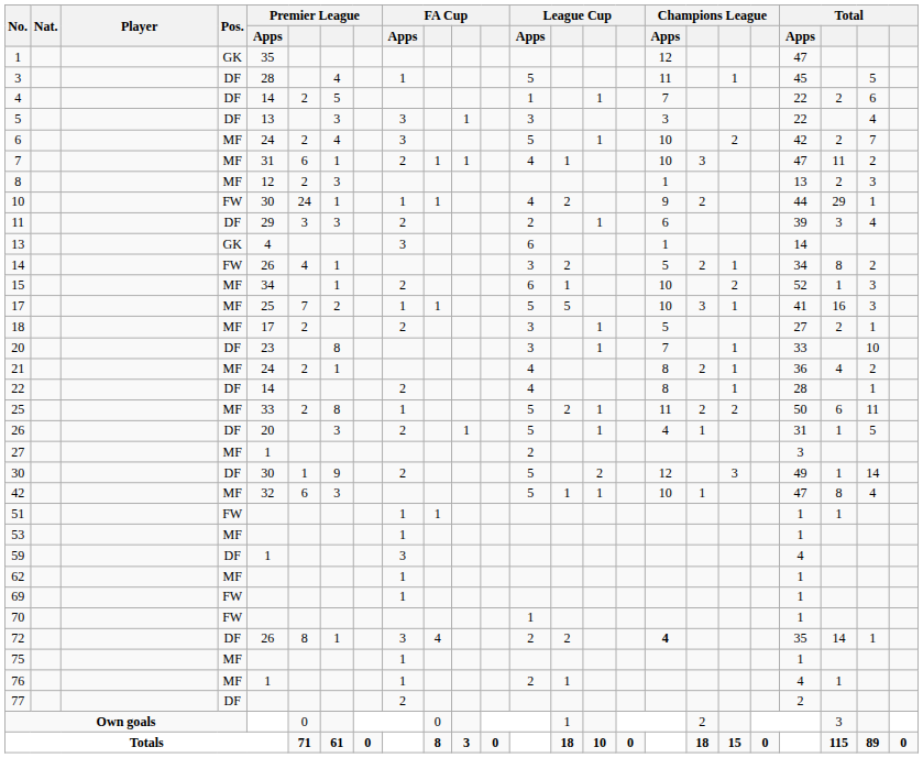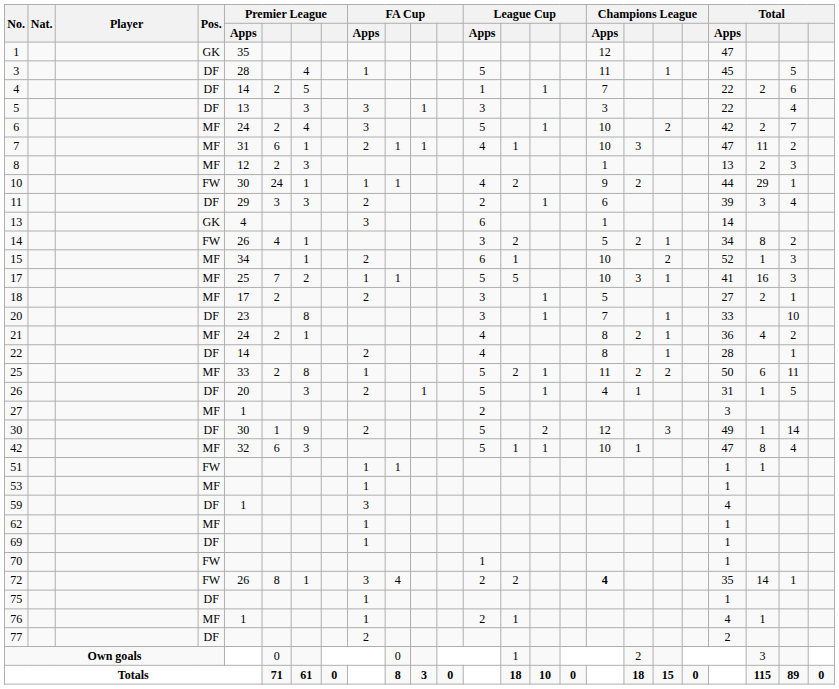 <table class="wikitable sortable alternance" style="font-size:80%; text-align:center; line-height:14px; width:100%;">
 <tr>
 <th rowspan="2" style="width:10px;">No.</th>
 <th rowspan="2" style="width:10px;">Nat.</th>
 <th rowspan="2" scope="col" style="width:275px;">Player</th>
 <th rowspan="2" style="width:10px;">Pos.</th>
 <th colspan="4">Premier League</th>
 <th colspan="4">FA Cup</th>
 <th colspan="4">League Cup</th>
 <th colspan="4">Champions League</th>
 <th colspan="4">Total</th>
 </tr>
 <tr style="text-align:center;">
 <th width=40>Apps</th>
 <th width=40></th>
 <th width=40></th>
 <th width=40></th>
 <th width=40>Apps</th>
 <th width=40></th>
 <th width=40></th>
 <th width=40></th>
 <th width=40>Apps</th>
 <th width=40></th>
 <th width=40></th>
 <th width=40></th>
 <th width=40>Apps</th>
 <th width=40></th>
 <th width=40></th>
 <th width=40></th>
 <th width=40>Apps</th>
 <th width=40></th>
 <th width=40></th>
 <th width=40></th>
 </tr>
 <tr>
 <td>1</td>
 <td></td>
 <td></td>
 <td>GK</td>
 <td>35</td>
 <td></td>
 <td></td>
 <td></td>
 <td></td>
 <td></td>
 <td></td>
 <td></td>
 <td></td>
 <td></td>
 <td></td>
 <td></td>
 <td>12</td>
 <td></td>
 <td></td>
 <td></td>
 <td>47</td>
 <td></td>
 <td></td>
 <td></td>
 </tr>
 <tr>
 <td>3</td>
 <td></td>
 <td></td>
 <td>DF</td>
 <td>28</td>
 <td></td>
 <td>4</td>
 <td></td>
 <td>1</td>
 <td></td>
 <td></td>
 <td></td>
 <td>5</td>
 <td></td>
 <td></td>
 <td></td>
 <td>11</td>
 <td></td>
 <td>1</td>
 <td></td>
 <td>45</td>
 <td></td>
 <td>5</td>
 <td></td>
 </tr>
 <tr>
 <td>4</td>
 <td></td>
 <td></td>
 <td>DF</td>
 <td>14</td>
 <td>2</td>
 <td>5</td>
 <td></td>
 <td></td>
 <td></td>
 <td></td>
 <td></td>
 <td>1</td>
 <td></td>
 <td>1</td>
 <td></td>
 <td>7</td>
 <td></td>
 <td></td>
 <td></td>
 <td>22</td>
 <td>2</td>
 <td>6</td>
 <td></td>
 </tr>
 <tr>
 <td>5</td>
 <td></td>
 <td></td>
 <td>DF</td>
 <td>13</td>
 <td></td>
 <td>3</td>
 <td></td>
 <td>3</td>
 <td></td>
 <td>1</td>
 <td></td>
 <td>3</td>
 <td></td>
 <td></td>
 <td></td>
 <td>3</td>
 <td></td>
 <td></td>
 <td></td>
 <td>22</td>
 <td></td>
 <td>4</td>
 <td></td>
 </tr>
 <tr>
 <td>6</td>
 <td></td>
 <td></td>
 <td>MF</td>
 <td>24</td>
 <td>2</td>
 <td>4</td>
 <td></td>
 <td>3</td>
 <td></td>
 <td></td>
 <td></td>
 <td>5</td>
 <td></td>
 <td>1</td>
 <td></td>
 <td>10</td>
 <td></td>
 <td>2</td>
 <td></td>
 <td>42</td>
 <td>2</td>
 <td>7</td>
 <td></td>
 </tr>
 <tr>
 <td>7</td>
 <td></td>
 <td></td>
 <td>MF</td>
 <td>31</td>
 <td>6</td>
 <td>1</td>
 <td></td>
 <td>2</td>
 <td>1</td>
 <td>1</td>
 <td></td>
 <td>4</td>
 <td>1</td>
 <td></td>
 <td></td>
 <td>10</td>
 <td>3</td>
 <td></td>
 <td></td>
 <td>47</td>
 <td>11</td>
 <td>2</td>
 <td></td>
 </tr>
 <tr>
 <td>8</td>
 <td></td>
 <td></td>
 <td>MF</td>
 <td>12</td>
 <td>2</td>
 <td>3</td>
 <td></td>
 <td></td>
 <td></td>
 <td></td>
 <td></td>
 <td></td>
 <td></td>
 <td></td>
 <td></td>
 <td>1</td>
 <td></td>
 <td></td>
 <td></td>
 <td>13</td>
 <td>2</td>
 <td>3</td>
 <td></td>
 </tr>
 <tr>
 <td>10</td>
 <td></td>
 <td></td>
 <td>FW</td>
 <td>30</td>
 <td>24</td>
 <td>1</td>
 <td></td>
 <td>1</td>
 <td>1</td>
 <td></td>
 <td></td>
 <td>4</td>
 <td>2</td>
 <td></td>
 <td></td>
 <td>9</td>
 <td>2</td>
 <td></td>
 <td></td>
 <td>44</td>
 <td>29</td>
 <td>1</td>
 <td></td>
 </tr>
 <tr>
 <td>11</td>
 <td></td>
 <td></td>
 <td>DF</td>
 <td>29</td>
 <td>3</td>
 <td>3</td>
 <td></td>
 <td>2</td>
 <td></td>
 <td></td>
 <td></td>
 <td>2</td>
 <td></td>
 <td>1</td>
 <td></td>
 <td>6</td>
 <td></td>
 <td></td>
 <td></td>
 <td>39</td>
 <td>3</td>
 <td>4</td>
 <td></td>
 </tr>
 <tr>
 <td>13</td>
 <td></td>
 <td></td>
 <td>GK</td>
 <td>4</td>
 <td></td>
 <td></td>
 <td></td>
 <td>3</td>
 <td></td>
 <td></td>
 <td></td>
 <td>6</td>
 <td></td>
 <td></td>
 <td></td>
 <td>1</td>
 <td></td>
 <td></td>
 <td></td>
 <td>14</td>
 <td></td>
 <td></td>
 <td></td>
 </tr>
 <tr>
 <td>14</td>
 <td></td>
 <td></td>
 <td>FW</td>
 <td>26</td>
 <td>4</td>
 <td>1</td>
 <td></td>
 <td></td>
 <td></td>
 <td></td>
 <td></td>
 <td>3</td>
 <td>2</td>
 <td></td>
 <td></td>
 <td>5</td>
 <td>2</td>
 <td>1</td>
 <td></td>
 <td>34</td>
 <td>8</td>
 <td>2</td>
 <td></td>
 </tr>
 <tr>
 <td>15</td>
 <td></td>
 <td></td>
 <td>MF</td>
 <td>34</td>
 <td></td>
 <td>1</td>
 <td></td>
 <td>2</td>
 <td></td>
 <td></td>
 <td></td>
 <td>6</td>
 <td>1</td>
 <td></td>
 <td></td>
 <td>10</td>
 <td></td>
 <td>2</td>
 <td></td>
 <td>52</td>
 <td>1</td>
 <td>3</td>
 <td></td>
 </tr>
 <tr>
 <td>17</td>
 <td></td>
 <td></td>
 <td>MF</td>
 <td>25</td>
 <td>7</td>
 <td>2</td>
 <td></td>
 <td>1</td>
 <td>1</td>
 <td></td>
 <td></td>
 <td>5</td>
 <td>5</td>
 <td></td>
 <td></td>
 <td>10</td>
 <td>3</td>
 <td>1</td>
 <td></td>
 <td>41</td>
 <td>16</td>
 <td>3</td>
 <td></td>
 </tr>
 <tr>
 <td>18</td>
 <td></td>
 <td></td>
 <td>MF</td>
 <td>17</td>
 <td>2</td>
 <td></td>
 <td></td>
 <td>2</td>
 <td></td>
 <td></td>
 <td></td>
 <td>3</td>
 <td></td>
 <td>1</td>
 <td></td>
 <td>5</td>
 <td></td>
 <td></td>
 <td></td>
 <td>27</td>
 <td>2</td>
 <td>1</td>
 <td></td>
 </tr>
 <tr>
 <td>20</td>
 <td></td>
 <td></td>
 <td>DF</td>
 <td>23</td>
 <td></td>
 <td>8</td>
 <td></td>
 <td></td>
 <td></td>
 <td></td>
 <td></td>
 <td>3</td>
 <td></td>
 <td>1</td>
 <td></td>
 <td>7</td>
 <td></td>
 <td>1</td>
 <td></td>
 <td>33</td>
 <td></td>
 <td>10</td>
 <td></td>
 </tr>
 <tr>
 <td>21</td>
 <td></td>
 <td></td>
 <td>MF</td>
 <td>24</td>
 <td>2</td>
 <td>1</td>
 <td></td>
 <td></td>
 <td></td>
 <td></td>
 <td></td>
 <td>4</td>
 <td></td>
 <td></td>
 <td></td>
 <td>8</td>
 <td>2</td>
 <td>1</td>
 <td></td>
 <td>36</td>
 <td>4</td>
 <td>2</td>
 <td></td>
 </tr>
 <tr>
 <td>22</td>
 <td></td>
 <td></td>
 <td>DF</td>
 <td>14</td>
 <td></td>
 <td></td>
 <td></td>
 <td>2</td>
 <td></td>
 <td></td>
 <td></td>
 <td>4</td>
 <td></td>
 <td></td>
 <td></td>
 <td>8</td>
 <td></td>
 <td>1</td>
 <td></td>
 <td>28</td>
 <td></td>
 <td>1</td>
 <td></td>
 </tr>
 <tr>
 <td>25</td>
 <td></td>
 <td></td>
 <td>MF</td>
 <td>33</td>
 <td>2</td>
 <td>8</td>
 <td></td>
 <td>1</td>
 <td></td>
 <td></td>
 <td></td>
 <td>5</td>
 <td>2</td>
 <td>1</td>
 <td></td>
 <td>11</td>
 <td>2</td>
 <td>2</td>
 <td></td>
 <td>50</td>
 <td>6</td>
 <td>11</td>
 <td></td>
 </tr>
 <tr>
 <td>26</td>
 <td></td>
 <td></td>
 <td>DF</td>
 <td>20</td>
 <td></td>
 <td>3</td>
 <td></td>
 <td>2</td>
 <td></td>
 <td>1</td>
 <td></td>
 <td>5</td>
 <td></td>
 <td>1</td>
 <td></td>
 <td>4</td>
 <td>1</td>
 <td></td>
 <td></td>
 <td>31</td>
 <td>1</td>
 <td>5</td>
 <td></td>
 </tr>
 <tr>
 <td>27</td>
 <td></td>
 <td></td>
 <td>MF</td>
 <td>1</td>
 <td></td>
 <td></td>
 <td></td>
 <td></td>
 <td></td>
 <td></td>
 <td></td>
 <td>2</td>
 <td></td>
 <td></td>
 <td></td>
 <td></td>
 <td></td>
 <td></td>
 <td></td>
 <td>3</td>
 <td></td>
 <td></td>
 <td></td>
 </tr>
 <tr>
 <td>30</td>
 <td></td>
 <td></td>
 <td>DF</td>
 <td>30</td>
 <td>1</td>
 <td>9</td>
 <td></td>
 <td>2</td>
 <td></td>
 <td></td>
 <td></td>
 <td>5</td>
 <td></td>
 <td>2</td>
 <td></td>
 <td>12</td>
 <td></td>
 <td>3</td>
 <td></td>
 <td>49</td>
 <td>1</td>
 <td>14</td>
 <td></td>
 </tr>
 <tr>
 <td>42</td>
 <td></td>
 <td></td>
 <td>MF</td>
 <td>32</td>
 <td>6</td>
 <td>3</td>
 <td></td>
 <td></td>
 <td></td>
 <td></td>
 <td></td>
 <td>5</td>
 <td>1</td>
 <td>1</td>
 <td></td>
 <td>10</td>
 <td>1</td>
 <td></td>
 <td></td>
 <td>47</td>
 <td>8</td>
 <td>4</td>
 <td></td>
 </tr>
 <tr>
 <td>51</td>
 <td></td>
 <td></td>
 <td>FW</td>
 <td></td>
 <td></td>
 <td></td>
 <td></td>
 <td>1</td>
 <td>1</td>
 <td></td>
 <td></td>
 <td></td>
 <td></td>
 <td></td>
 <td></td>
 <td></td>
 <td></td>
 <td></td>
 <td></td>
 <td>1</td>
 <td>1</td>
 <td></td>
 <td></td>
 </tr>
 <tr>
 <td>53</td>
 <td></td>
 <td></td>
 <td>MF</td>
 <td></td>
 <td></td>
 <td></td>
 <td></td>
 <td>1</td>
 <td></td>
 <td></td>
 <td></td>
 <td></td>
 <td></td>
 <td></td>
 <td></td>
 <td></td>
 <td></td>
 <td></td>
 <td></td>
 <td>1</td>
 <td></td>
 <td></td>
 <td></td>
 </tr>
 <tr>
 <td>59</td>
 <td></td>
 <td></td>
 <td>DF</td>
 <td>1</td>
 <td></td>
 <td></td>
 <td></td>
 <td>3</td>
 <td></td>
 <td></td>
 <td></td>
 <td></td>
 <td></td>
 <td></td>
 <td></td>
 <td></td>
 <td></td>
 <td></td>
 <td></td>
 <td>4</td>
 <td></td>
 <td></td>
 <td></td>
 </tr>
 <tr>
 <td>62</td>
 <td></td>
 <td></td>
 <td>MF</td>
 <td></td>
 <td></td>
 <td></td>
 <td></td>
 <td>1</td>
 <td></td>
 <td></td>
 <td></td>
 <td></td>
 <td></td>
 <td></td>
 <td></td>
 <td></td>
 <td></td>
 <td></td>
 <td></td>
 <td>1</td>
 <td></td>
 <td></td>
 <td></td>
 </tr>
 <tr>
 <td>69</td>
 <td></td>
 <td></td>
-<td>FW</td>
+<td>DF</td>
 <td></td>
 <td></td>
 <td></td>
 <td></td>
 <td>1</td>
 <td></td>
 <td></td>
 <td></td>
 <td></td>
 <td></td>
 <td></td>
 <td></td>
 <td></td>
 <td></td>
 <td></td>
 <td></td>
 <td>1</td>
 <td></td>
 <td></td>
 <td></td>
 </tr>
 <tr>
 <td>70</td>
 <td></td>
 <td></td>
 <td>FW</td>
 <td></td>
 <td></td>
 <td></td>
 <td></td>
 <td></td>
 <td></td>
 <td></td>
 <td></td>
 <td>1</td>
 <td></td>
 <td></td>
 <td></td>
 <td></td>
 <td></td>
 <td></td>
 <td></td>
 <td>1</td>
 <td></td>
 <td></td>
 <td></td>
 </tr>
 <tr>
 <td>72</td>
 <td></td>
 <td></td>
-<td>DF</td>
+<td>FW</td>
 <td>26</td>
 <td>8</td>
 <td>1</td>
 <td></td>
 <td>3</td>
 <td>4</td>
 <td></td>
 <td></td>
 <td>2</td>
 <td>2</td>
 <td></td>
 <td></td>
 <td><strong>4</strong></td>
 <td></td>
 <td></td>
 <td></td>
 <td>35</td>
 <td>14</td>
 <td>1</td>
 <td></td>
 </tr>
 <tr>
 <td>75</td>
 <td></td>
 <td></td>
-<td>MF</td>
+<td>DF</td>
 <td></td>
 <td></td>
 <td></td>
 <td></td>
 <td>1</td>
 <td></td>
 <td></td>
 <td></td>
 <td></td>
 <td></td>
 <td></td>
 <td></td>
 <td></td>
 <td></td>
 <td></td>
 <td></td>
 <td>1</td>
 <td></td>
 <td></td>
 <td></td>
 </tr>
 <tr>
 <td>76</td>
 <td></td>
 <td></td>
 <td>MF</td>
 <td>1</td>
 <td></td>
 <td></td>
 <td></td>
 <td>1</td>
 <td></td>
 <td></td>
 <td></td>
 <td>2</td>
 <td>1</td>
 <td></td>
 <td></td>
 <td></td>
 <td></td>
 <td></td>
 <td></td>
 <td>4</td>
 <td>1</td>
 <td></td>
 <td></td>
 </tr>
 <tr>
 <td>77</td>
 <td></td>
 <td></td>
 <td>DF</td>
 <td></td>
 <td></td>
 <td></td>
 <td></td>
 <td>2</td>
 <td></td>
 <td></td>
 <td></td>
 <td></td>
 <td></td>
 <td></td>
 <td></td>
 <td></td>
 <td></td>
 <td></td>
 <td></td>
 <td>2</td>
 <td></td>
 <td></td>
 <td></td>
 </tr>
 <tr class="sortbottom">
 <td colspan="4"><strong>Own goals</strong></td>
 <td ! style="background:white; text-align: center;"></td>
 <td>0</td>
 <td></td>
 <td ! colspan="2" style="background:white; text-align: center;"></td>
 <td>0</td>
 <td></td>
 <td ! colspan="2" style="background:white; text-align: center;"></td>
 <td>1</td>
 <td></td>
 <td ! colspan="2" style="background:white; text-align: center;"></td>
 <td>2</td>
 <td></td>
 <td ! colspan="2" style="background:white; text-align: center;"></td>
 <td>3</td>
 <td></td>
 <td ! colspan="2" style="background:white; text-align: center;"></td>
 </tr>
 <tr class="sortbottom">
 <td colspan="5" style="background:white; text-align: center;"><strong>Totals</strong></td>
 <td><strong>71</strong></td>
 <td><strong>61</strong></td>
 <td><strong>0</strong></td>
 <td ! rowspan="2" style="background:white; text-align: center;"></td>
 <td><strong>8</strong></td>
 <td><strong>3</strong></td>
 <td><strong>0</strong></td>
 <td ! rowspan="2" style="background:white; text-align: center;"></td>
 <td><strong>18</strong></td>
 <td><strong>10</strong></td>
 <td><strong>0</strong></td>
 <td ! rowspan="2" style="background:white; text-align: center;"></td>
 <td><strong>18</strong></td>
 <td><strong>15</strong></td>
 <td><strong>0</strong></td>
 <td ! rowspan="2" style="background:white; text-align: center;"></td>
 <td><strong>115</strong></td>
 <td><strong>89</strong></td>
 <td><strong>0</strong></td>
 </tr>
 </table>
